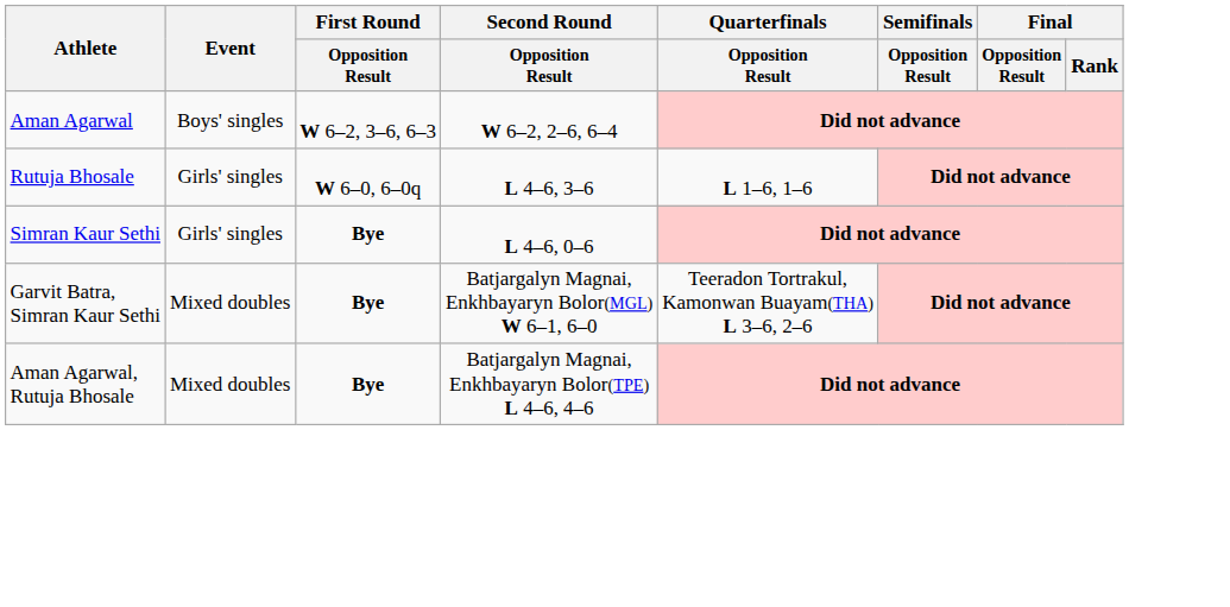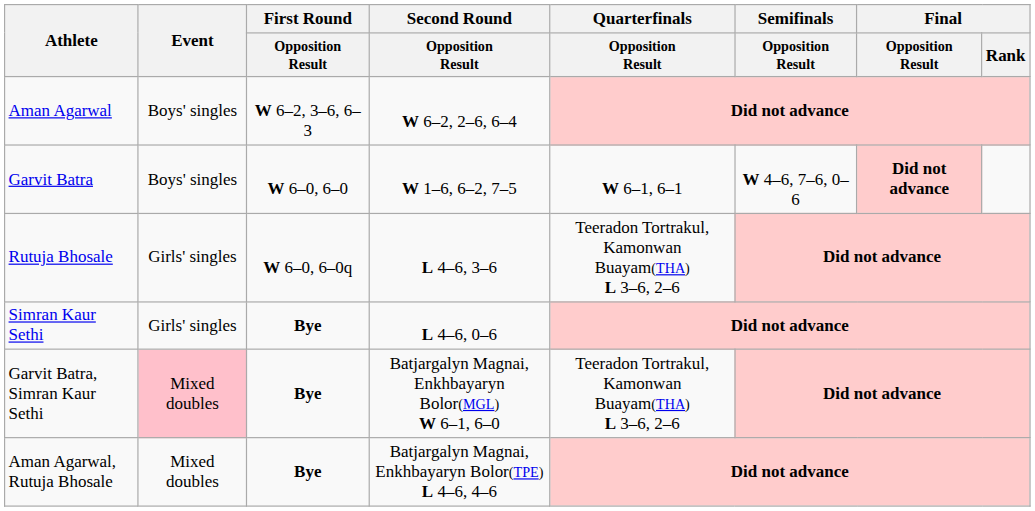 <table class=wikitable style="font-size:90%">
 <tr>
 <th rowspan="2">Athlete</th>
 <th rowspan="2">Event</th>
 <th>First Round</th>
 <th>Second Round</th>
 <th>Quarterfinals</th>
 <th>Semifinals</th>
 <th colspan="2">Final</th>
 </tr>
 <tr>
 <th style="line-height:1em"><small>Opposition<br>Result</small></th>
 <th style="line-height:1em"><small>Opposition<br>Result</small></th>
 <th style="line-height:1em"><small>Opposition<br>Result</small></th>
 <th style="line-height:1em"><small>Opposition<br>Result</small></th>
 <th style="line-height:1em"><small>Opposition<br>Result</small></th>
 <th>Rank</th>
 </tr>
 <tr>
 <td><a href='#'>Aman Agarwal</a></td>
 <td align=center>Boys' singles</td>
 <td align=center><br><strong>W</strong> 6–2, 3–6, 6–3</td>
 <td align=center><br><strong>W</strong> 6–2, 2–6, 6–4</td>
 <td align=center colspan=4 bgcolor=#ffcccc><strong>Did not advance</strong></td>
 </tr>
 <tr>
+<td><a href='#'>Garvit Batra</a></td>
+<td align=center>Boys' singles</td>
+<td align=center><br><strong>W</strong> 6–0, 6–0</td>
+<td align=center><br><strong>W</strong> 1–6, 6–2, 7–5</td>
+<td align=center><br><strong>W</strong> 6–1, 6–1</td>
+<td align=center><br><strong>W</strong> 4–6, 7–6, 0–6</td>
+<td align=center bgcolor=#ffcccc><strong>Did not advance</strong></td>
+<td align=center></td>
+</tr>
+<tr>
 <td><a href='#'>Rutuja Bhosale</a></td>
 <td align=center>Girls' singles</td>
 <td align=center><br><strong>W</strong> 6–0, 6–0q</td>
 <td align=center><br><strong>L</strong> 4–6, 3–6</td>
-<td align=center><br><strong>L</strong> 1–6, 1–6</td>
+<td align=center> Teeradon Tortrakul,<br>Kamonwan Buayam<small>(<a href='#'>THA</a>)</small><br><strong>L</strong> 3–6, 2–6</td>
 <td align=center colspan=3 bgcolor=#ffcccc><strong>Did not advance</strong></td>
 </tr>
 <tr>
 <td><a href='#'>Simran Kaur Sethi</a></td>
 <td align=center>Girls' singles</td>
 <td align=center><strong>Bye</strong></td>
 <td align=center><br><strong>L</strong> 4–6, 0–6</td>
 <td align=center colspan=4 bgcolor=#ffcccc><strong>Did not advance</strong></td>
 </tr>
 <tr>
 <td>Garvit Batra,<br>Simran Kaur Sethi</td>
-<td align=center>Mixed doubles</td>
+<td align=center style="background: pink;">Mixed doubles</td>
 <td align=center><strong>Bye</strong></td>
 <td align=center> Batjargalyn Magnai,<br>Enkhbayaryn Bolor<small>(<a href='#'>MGL</a>)</small><br><strong>W</strong> 6–1, 6–0</td>
 <td align=center> Teeradon Tortrakul,<br>Kamonwan Buayam<small>(<a href='#'>THA</a>)</small><br><strong>L</strong> 3–6, 2–6</td>
 <td align=center colspan=3 bgcolor=#ffcccc><strong>Did not advance</strong></td>
 </tr>
 <tr>
 <td>Aman Agarwal,<br>Rutuja Bhosale</td>
 <td align=center>Mixed doubles</td>
 <td align=center><strong>Bye</strong></td>
 <td align=center> Batjargalyn Magnai,<br>Enkhbayaryn Bolor<small>(<a href='#'>TPE</a>)</small><br><strong>L</strong> 4–6, 4–6</td>
 <td align=center colspan=4 bgcolor=#ffcccc><strong>Did not advance</strong></td>
 </tr>
 </table>
